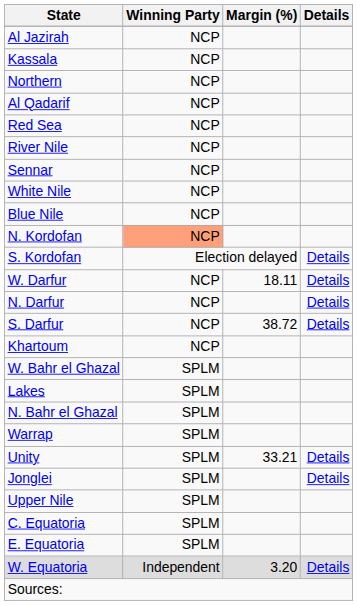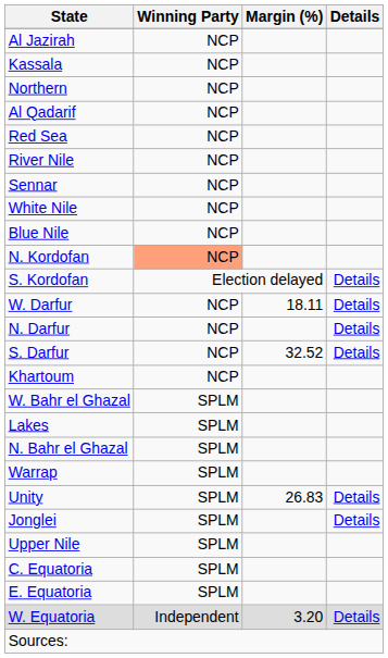 <table class="wikitable" style="text-align:right">
 <tr>
 <th colspan=1>State</th>
 <th align=center colspan=1>Winning Party</th>
 <th align=center colspan=1>Margin (%)</th>
 <th align=center colspan=1>Details</th>
 </tr>
 <tr>
 </tr>
 <tr>
 <td align=left><a href='#'>Al Jazirah</a></td>
 <td>NCP</td>
 <td></td>
 <td></td>
 </tr>
 <tr>
 <td align=left><a href='#'>Kassala</a></td>
 <td>NCP</td>
 <td></td>
 <td></td>
 </tr>
 <tr>
 <td align=left><a href='#'>Northern</a></td>
 <td>NCP</td>
 <td></td>
 <td></td>
 </tr>
 <tr>
 <td align=left><a href='#'>Al Qadarif</a></td>
 <td>NCP</td>
 <td></td>
 <td></td>
 </tr>
 <tr>
 <td align=left><a href='#'>Red Sea</a></td>
 <td>NCP</td>
 <td></td>
 <td></td>
 </tr>
 <tr>
 <td align=left><a href='#'>River Nile</a></td>
 <td>NCP</td>
 <td></td>
 <td></td>
 </tr>
 <tr>
 <td align=left><a href='#'>Sennar</a></td>
 <td>NCP</td>
 <td></td>
 <td></td>
 </tr>
 <tr>
 <td align=left><a href='#'>White Nile</a></td>
 <td>NCP</td>
 <td></td>
 <td></td>
 </tr>
 <tr>
 <td align=left><a href='#'>Blue Nile</a></td>
 <td>NCP</td>
 <td></td>
 <td></td>
 </tr>
 <tr>
 <td align=left><a href='#'>N. Kordofan</a></td>
 <td style="background: lightsalmon;">NCP</td>
 <td></td>
 <td></td>
 </tr>
 <tr>
 <td align=left><a href='#'>S. Kordofan</a></td>
 <td colspan="2">Election delayed</td>
 <td><a href='#'>Details</a></td>
 </tr>
 <tr>
 <td align=left><a href='#'>W. Darfur</a></td>
 <td>NCP</td>
 <td>18.11</td>
 <td><a href='#'>Details</a></td>
 </tr>
 <tr>
 <td align=left><a href='#'>N. Darfur</a></td>
 <td>NCP</td>
 <td></td>
 <td><a href='#'>Details</a></td>
 </tr>
 <tr>
 <td align=left><a href='#'>S. Darfur</a></td>
 <td>NCP</td>
-<td>38.72</td>
+<td>32.52</td>
 <td><a href='#'>Details</a></td>
 </tr>
 <tr>
 <td align=left><a href='#'>Khartoum</a></td>
 <td>NCP</td>
 <td></td>
 <td></td>
 </tr>
 <tr>
 <td align=left><a href='#'>W. Bahr el Ghazal</a></td>
 <td>SPLM</td>
 <td></td>
 <td></td>
 </tr>
 <tr>
 <td align=left><a href='#'>Lakes</a></td>
 <td>SPLM</td>
 <td></td>
 <td></td>
 </tr>
 <tr>
 <td align=left><a href='#'>N. Bahr el Ghazal</a></td>
 <td>SPLM</td>
 <td></td>
 <td></td>
 </tr>
 <tr>
 <td align=left><a href='#'>Warrap</a></td>
 <td>SPLM</td>
 <td></td>
 <td></td>
 </tr>
 <tr>
 <td align=left><a href='#'>Unity</a></td>
 <td>SPLM</td>
-<td>33.21</td>
+<td>26.83</td>
 <td><a href='#'>Details</a></td>
 </tr>
 <tr>
 <td align=left><a href='#'>Jonglei</a></td>
 <td>SPLM</td>
 <td></td>
 <td><a href='#'>Details</a></td>
 </tr>
 <tr>
 <td align=left><a href='#'>Upper Nile</a></td>
 <td>SPLM</td>
 <td></td>
 <td></td>
 </tr>
 <tr>
 <td align=left><a href='#'>C. Equatoria</a></td>
 <td>SPLM</td>
 <td></td>
 <td></td>
 </tr>
 <tr>
 <td align=left><a href='#'>E. Equatoria</a></td>
 <td>SPLM</td>
 <td></td>
 <td></td>
 </tr>
 <tr style="background:#DDDDDD">
 <td align=left><a href='#'>W. Equatoria</a></td>
 <td>Independent</td>
 <td>3.20</td>
 <td><a href='#'>Details</a></td>
 </tr>
 <tr class="unsortable">
 <td colspan=8 align=left>Sources:  </td>
 </tr>
 </table>
